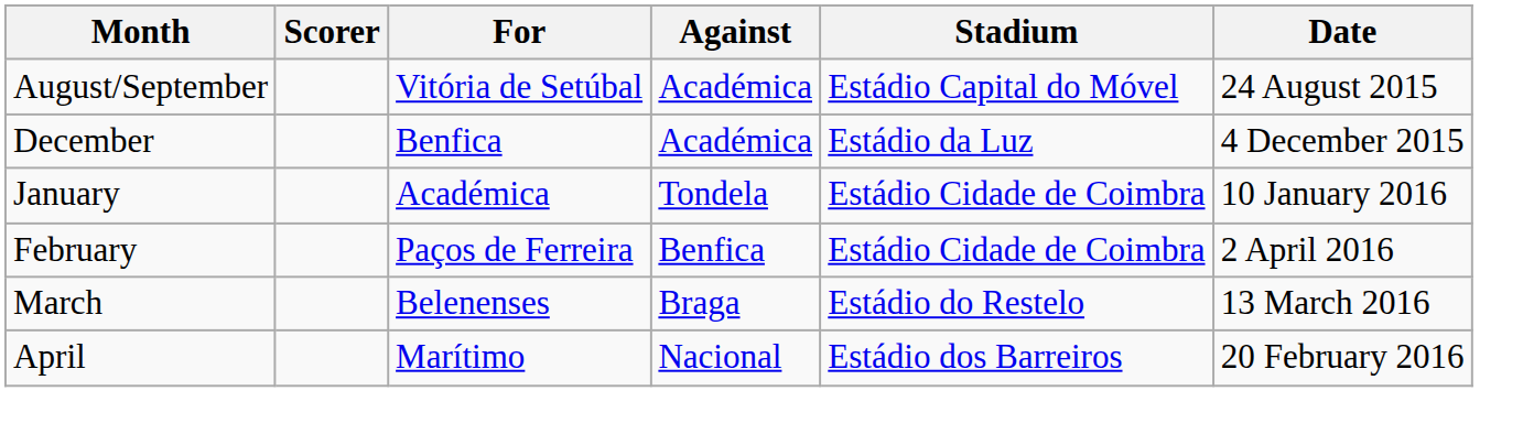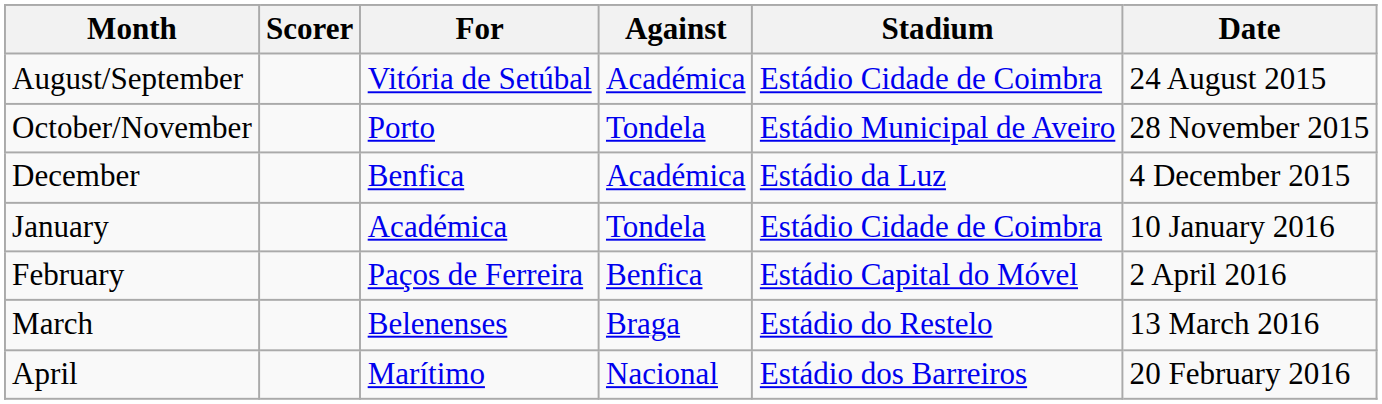 <table class="wikitable sortable">
 <tr>
 <th>Month</th>
 <th>Scorer</th>
 <th>For</th>
 <th>Against</th>
 <th>Stadium</th>
 <th>Date</th>
 </tr>
 <tr>
 <td>August/September</td>
 <td></td>
 <td><a href='#'>Vitória de Setúbal</a></td>
 <td><a href='#'>Académica</a></td>
-<td><a href='#'>Estádio Capital do Móvel</a></td>
+<td><a href='#'>Estádio Cidade de Coimbra</a></td>
 <td>24 August 2015</td>
+</tr>
+<tr>
+<td>October/November</td>
+<td></td>
+<td><a href='#'>Porto</a></td>
+<td><a href='#'>Tondela</a></td>
+<td><a href='#'>Estádio Municipal de Aveiro</a></td>
+<td>28 November 2015</td>
 </tr>
 <tr>
 <td>December</td>
 <td></td>
 <td><a href='#'>Benfica</a></td>
 <td><a href='#'>Académica</a></td>
 <td><a href='#'>Estádio da Luz</a></td>
 <td>4 December 2015</td>
 </tr>
 <tr>
 <td>January</td>
 <td></td>
 <td><a href='#'>Académica</a></td>
 <td><a href='#'>Tondela</a></td>
 <td><a href='#'>Estádio Cidade de Coimbra</a></td>
 <td>10 January 2016</td>
 </tr>
 <tr>
 <td>February</td>
 <td></td>
 <td><a href='#'>Paços de Ferreira</a></td>
 <td><a href='#'>Benfica</a></td>
-<td><a href='#'>Estádio Cidade de Coimbra</a></td>
+<td><a href='#'>Estádio Capital do Móvel</a></td>
 <td>2 April 2016</td>
 </tr>
 <tr>
 <td>March </td>
 <td></td>
 <td><a href='#'>Belenenses</a></td>
 <td><a href='#'>Braga</a></td>
 <td><a href='#'>Estádio do Restelo</a></td>
 <td>13 March 2016</td>
 </tr>
 <tr>
 <td>April</td>
 <td></td>
 <td><a href='#'>Marítimo</a></td>
 <td><a href='#'>Nacional</a></td>
 <td><a href='#'>Estádio dos Barreiros</a></td>
 <td>20 February 2016</td>
 </tr>
 </table>
